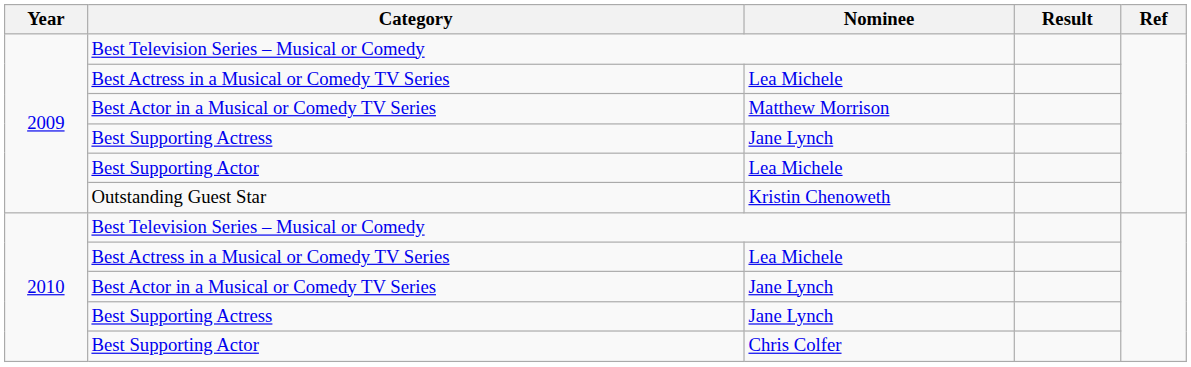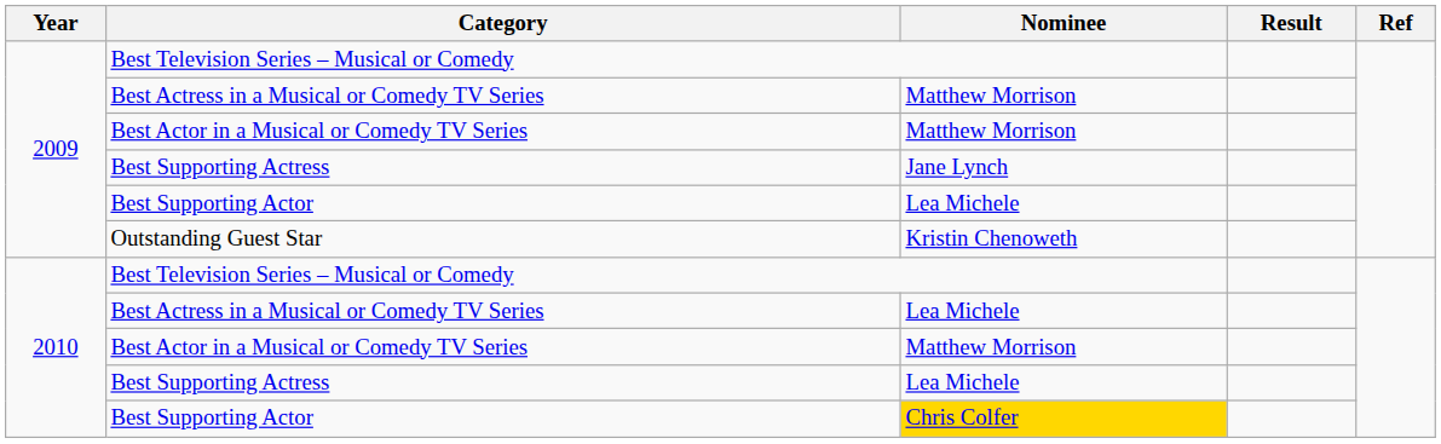 <table class="wikitable" width=80%>
 <tr>
 <th>Year</th>
 <th>Category</th>
 <th>Nominee</th>
 <th>Result</th>
 <th>Ref</th>
 </tr>
 <tr>
 <td rowspan="6" align="center"><a href='#'>2009</a></td>
 <td colspan="2"><a href='#'>Best Television Series – Musical or Comedy</a></td>
 <td></td>
 <td rowspan="6" align="center"></td>
 </tr>
 <tr>
 <td><a href='#'>Best Actress in a Musical or Comedy TV Series</a></td>
-<td><a href='#'>Lea Michele</a></td>
+<td><a href='#'>Matthew Morrison</a></td>
 <td></td>
 </tr>
 <tr>
 <td><a href='#'>Best Actor in a Musical or Comedy TV Series</a></td>
 <td><a href='#'>Matthew Morrison</a></td>
 <td></td>
 </tr>
 <tr>
 <td><a href='#'>Best Supporting Actress</a></td>
 <td><a href='#'>Jane Lynch</a></td>
 <td></td>
 </tr>
 <tr>
 <td><a href='#'>Best Supporting Actor</a></td>
 <td><a href='#'>Lea Michele</a></td>
 <td></td>
 </tr>
 <tr>
 <td>Outstanding Guest Star</td>
 <td><a href='#'>Kristin Chenoweth</a></td>
 <td></td>
 </tr>
 <tr>
 <td rowspan="5" align="center"><a href='#'>2010</a></td>
 <td colspan="2"><a href='#'>Best Television Series – Musical or Comedy</a></td>
 <td></td>
 <td rowspan="5" align="center"></td>
 </tr>
 <tr>
 <td><a href='#'>Best Actress in a Musical or Comedy TV Series</a></td>
 <td><a href='#'>Lea Michele</a></td>
 <td></td>
 </tr>
 <tr>
 <td><a href='#'>Best Actor in a Musical or Comedy TV Series</a></td>
-<td><a href='#'>Jane Lynch</a></td>
+<td><a href='#'>Matthew Morrison</a></td>
 <td></td>
 </tr>
 <tr>
 <td><a href='#'>Best Supporting Actress</a></td>
-<td><a href='#'>Jane Lynch</a></td>
+<td><a href='#'>Lea Michele</a></td>
 <td></td>
 </tr>
 <tr>
 <td><a href='#'>Best Supporting Actor</a></td>
-<td><a href='#'>Chris Colfer</a></td>
+<td style="background: gold;"><a href='#'>Chris Colfer</a></td>
 <td></td>
 </tr>
 </table>
